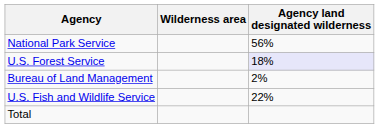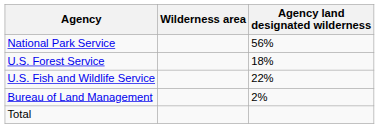 <table class="wikitable" style="margin:1em auto;">
 <tr>
 <th>Agency</th>
 <th>Wilderness area</th>
 <th>Agency land<br>designated wilderness</th>
 </tr>
 <tr>
 <td><a href='#'>National Park Service</a></td>
 <td></td>
 <td>56%</td>
 </tr>
 <tr>
 <td><a href='#'>U.S. Forest Service</a></td>
 <td></td>
-<td style="background: lavender;">18%</td>
+<td>18%</td>
+</tr>
+<tr>
+<td><a href='#'>U.S. Fish and Wildlife Service</a></td>
+<td></td>
+<td>22%</td>
 </tr>
 <tr>
 <td><a href='#'>Bureau of Land Management</a></td>
 <td></td>
 <td>2%</td>
 </tr>
 <tr>
-<td><a href='#'>U.S. Fish and Wildlife Service</a></td>
-<td></td>
-<td>22%</td>
-</tr>
-<tr>
 <td>Total</td>
 <td></td>
 <td></td>
 </tr>
 </table>
